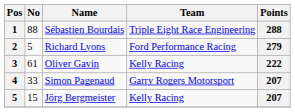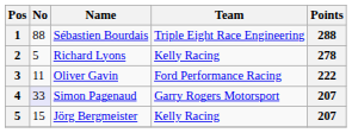 <table class="wikitable" style="font-size: 85%;">
 <tr>
 <th>Pos</th>
 <th>No</th>
 <th>Name</th>
 <th>Team</th>
 <th>Points</th>
 </tr>
 <tr>
 <th>1</th>
 <td>88</td>
 <td> <a href='#'>Sébastien Bourdais</a></td>
 <td><a href='#'>Triple Eight Race Engineering</a></td>
 <th>288</th>
 </tr>
 <tr>
 <th>2</th>
 <td>5</td>
 <td> <a href='#'>Richard Lyons</a></td>
-<td><a href='#'>Ford Performance Racing</a></td>
-<th>279</th>
+<td><a href='#'>Kelly Racing</a></td>
+<th>278</th>
 </tr>
 <tr>
 <th>3</th>
-<td>61</td>
+<td>11</td>
 <td> <a href='#'>Oliver Gavin</a></td>
-<td><a href='#'>Kelly Racing</a></td>
+<td><a href='#'>Ford Performance Racing</a></td>
 <th>222</th>
 </tr>
 <tr>
 <th>4</th>
-<td>33</td>
+<td style="background: lavender;">33</td>
 <td> <a href='#'>Simon Pagenaud</a></td>
 <td><a href='#'>Garry Rogers Motorsport</a></td>
 <th>207</th>
 </tr>
 <tr>
 <th>5</th>
 <td>15</td>
 <td> <a href='#'>Jörg Bergmeister</a></td>
 <td><a href='#'>Kelly Racing</a></td>
 <th>207</th>
 </tr>
 <tr>
 </tr>
 </table>
